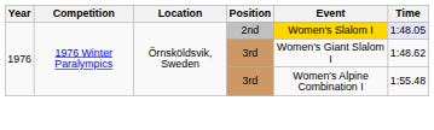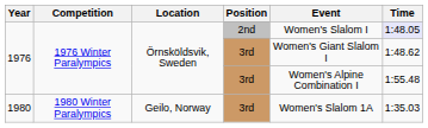 <table class="wikitable" width=65% style="font-size:90%; text-align:center;">
 <tr>
 <th>Year</th>
 <th>Competition</th>
 <th>Location</th>
 <th>Position</th>
 <th>Event</th>
 <th>Time</th>
 </tr>
 <tr>
 <td rowspan=3>1976</td>
 <td rowspan=3><a href='#'>1976 Winter Paralympics</a></td>
 <td rowspan=3>Örnsköldsvik, Sweden</td>
 <td bgcolor=silver>2nd</td>
-<td style="background: gold;">Women's Slalom I</td>
+<td>Women's Slalom I</td>
 <td style="background: lavender;">1:48.05</td>
 </tr>
 <tr>
 <td bgcolor=cc9966>3rd</td>
 <td>Women's Giant Slalom I</td>
 <td>1:48.62</td>
 </tr>
 <tr>
 <td bgcolor=cc9966>3rd</td>
 <td>Women's Alpine Combination I</td>
 <td>1:55.48</td>
 </tr>
+<tr>
+<td>1980</td>
+<td><a href='#'>1980 Winter Paralympics</a></td>
+<td>Geilo, Norway</td>
+<td bgcolor=cc9966>3rd</td>
+<td>Women's Slalom 1A</td>
+<td>1:35.03</td>
+</tr>
 </table>
